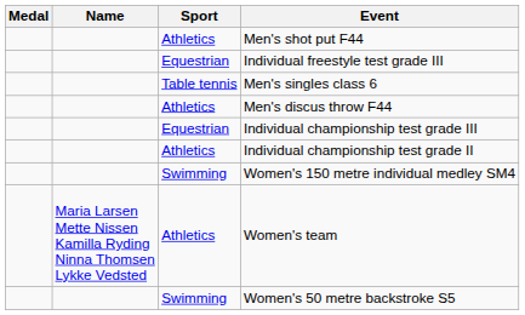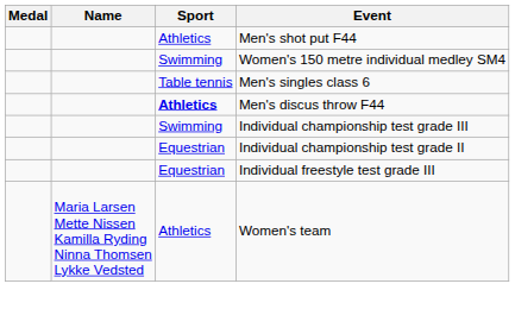 <table class="wikitable sortable">
 <tr>
 <th>Medal</th>
 <th>Name</th>
 <th>Sport</th>
 <th>Event</th>
 </tr>
 <tr>
 <td></td>
 <td></td>
 <td><a href='#'>Athletics</a></td>
 <td>Men's shot put F44</td>
 </tr>
 <tr>
 <td></td>
 <td></td>
-<td><a href='#'>Equestrian</a></td>
-<td>Individual freestyle test grade III</td>
+<td><a href='#'>Swimming</a></td>
+<td>Women's 150 metre individual medley SM4</td>
 </tr>
 <tr>
 <td></td>
 <td></td>
 <td><a href='#'>Table tennis</a></td>
 <td>Men's singles class 6</td>
 </tr>
 <tr>
 <td></td>
 <td></td>
-<td><a href='#'>Athletics</a></td>
+<td><strong><a href='#'>Athletics</a></strong></td>
 <td>Men's discus throw F44</td>
 </tr>
 <tr>
 <td></td>
 <td></td>
-<td><a href='#'>Equestrian</a></td>
+<td><a href='#'>Swimming</a></td>
 <td>Individual championship test grade III</td>
 </tr>
 <tr>
 <td></td>
 <td></td>
-<td><a href='#'>Athletics</a></td>
+<td><a href='#'>Equestrian</a></td>
 <td>Individual championship test grade II</td>
 </tr>
 <tr>
 <td></td>
 <td></td>
-<td><a href='#'>Swimming</a></td>
-<td>Women's 150 metre individual medley SM4</td>
+<td><a href='#'>Equestrian</a></td>
+<td>Individual freestyle test grade III</td>
 </tr>
 <tr>
 <td></td>
 <td><br><a href='#'>Maria Larsen</a><br><a href='#'>Mette Nissen</a><br><a href='#'>Kamilla Ryding</a><br><a href='#'>Ninna Thomsen</a><br><a href='#'>Lykke Vedsted</a></td>
 <td><a href='#'>Athletics</a></td>
 <td>Women's team</td>
 </tr>
-<tr>
-<td></td>
-<td></td>
-<td><a href='#'>Swimming</a></td>
-<td>Women's 50 metre backstroke S5</td>
-</tr>
 </table>
